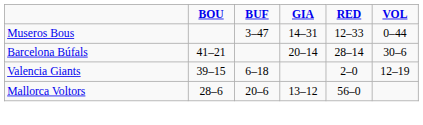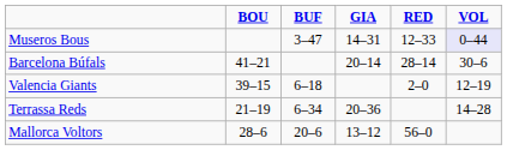 <table style="font-size: 90%; text-align: center" class="wikitable">
 <tr>
 <td width=220></td>
 <td align="center" width=50><strong><a href='#'>BOU</a></strong></td>
 <td width=50><strong><a href='#'>BUF</a></strong></td>
 <td width=50><strong><a href='#'>GIA</a></strong></td>
 <td width=50><strong><a href='#'>RED</a></strong></td>
 <td width=50><strong><a href='#'>VOL</a></strong></td>
 </tr>
 <tr>
 <td align=left><a href='#'>Museros Bous</a></td>
 <td></td>
 <td>3–47</td>
 <td>14–31</td>
 <td>12–33</td>
-<td>0–44</td>
+<td style="background: lavender;">0–44</td>
 </tr>
 <tr>
 <td align=left><a href='#'>Barcelona Búfals</a></td>
 <td>41–21</td>
 <td></td>
 <td>20–14</td>
 <td>28–14</td>
 <td>30–6</td>
 </tr>
 <tr>
 <td align=left><a href='#'>Valencia Giants</a></td>
 <td>39–15</td>
 <td>6–18</td>
 <td></td>
 <td>2–0</td>
 <td>12–19</td>
 </tr>
 <tr>
+<td align=left><a href='#'>Terrassa Reds</a></td>
+<td>21–19</td>
+<td>6–34</td>
+<td>20–36</td>
+<td></td>
+<td>14–28</td>
+</tr>
+<tr>
 <td align=left><a href='#'>Mallorca Voltors</a></td>
 <td>28–6</td>
 <td>20–6</td>
 <td>13–12</td>
 <td>56–0</td>
 <td></td>
 </tr>
 </table>
